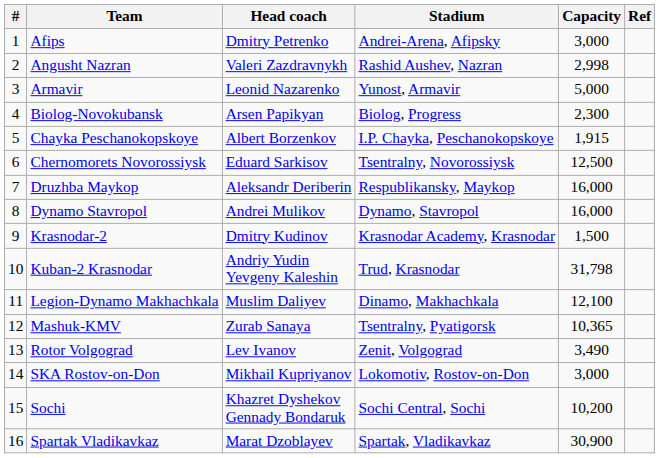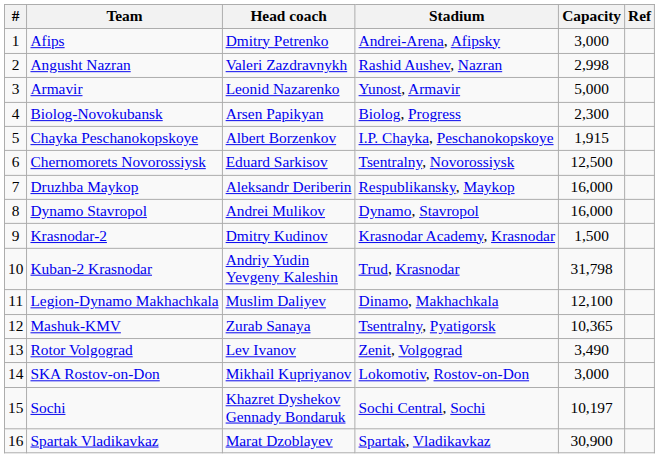 <table class="wikitable sortable" style="text-align:center">
 <tr>
 <th>#</th>
 <th>Team</th>
 <th>Head coach</th>
 <th>Stadium</th>
 <th>Capacity</th>
 <th>Ref</th>
 </tr>
 <tr>
 <td>1</td>
 <td align=left><a href='#'>Afips</a></td>
 <td align=left> <a href='#'>Dmitry Petrenko</a></td>
 <td align=left><a href='#'>Andrei-Arena</a>, <a href='#'>Afipsky</a></td>
 <td>3,000</td>
 <td></td>
 </tr>
 <tr>
 <td>2</td>
 <td align=left><a href='#'>Angusht Nazran</a></td>
 <td align=left> <a href='#'>Valeri Zazdravnykh</a></td>
 <td align=left><a href='#'>Rashid Aushev</a>, <a href='#'>Nazran</a></td>
 <td>2,998</td>
 <td></td>
 </tr>
 <tr>
 <td>3</td>
 <td align=left><a href='#'>Armavir</a></td>
 <td align=left> <a href='#'>Leonid Nazarenko</a></td>
 <td align=left><a href='#'>Yunost</a>, <a href='#'>Armavir</a></td>
 <td>5,000</td>
 <td></td>
 </tr>
 <tr>
 <td>4</td>
 <td align=left><a href='#'>Biolog-Novokubansk</a></td>
 <td align=left> <a href='#'>Arsen Papikyan</a></td>
 <td align=left><a href='#'>Biolog</a>, <a href='#'>Progress</a></td>
 <td>2,300</td>
 <td></td>
 </tr>
 <tr>
 <td>5</td>
 <td align=left><a href='#'>Chayka Peschanokopskoye</a></td>
 <td align=left> <a href='#'>Albert Borzenkov</a></td>
 <td align=left><a href='#'>I.P. Chayka</a>, <a href='#'>Peschanokopskoye</a></td>
 <td>1,915</td>
 <td></td>
 </tr>
 <tr>
 <td>6</td>
 <td align=left><a href='#'>Chernomorets Novorossiysk</a></td>
 <td align=left> <a href='#'>Eduard Sarkisov</a></td>
 <td align=left><a href='#'>Tsentralny</a>, <a href='#'>Novorossiysk</a></td>
 <td>12,500</td>
 <td></td>
 </tr>
 <tr>
 <td>7</td>
 <td align=left><a href='#'>Druzhba Maykop</a></td>
 <td align=left> <a href='#'>Aleksandr Deriberin</a></td>
 <td align=left><a href='#'>Respublikansky</a>, <a href='#'>Maykop</a></td>
 <td>16,000</td>
 <td></td>
 </tr>
 <tr>
 <td>8</td>
 <td align=left><a href='#'>Dynamo Stavropol</a></td>
 <td align=left> <a href='#'>Andrei Mulikov</a></td>
 <td align=left><a href='#'>Dynamo</a>, <a href='#'>Stavropol</a></td>
 <td>16,000</td>
 <td></td>
 </tr>
 <tr>
 <td>9</td>
 <td align=left><a href='#'>Krasnodar-2</a></td>
 <td align=left> <a href='#'>Dmitry Kudinov</a></td>
 <td align=left><a href='#'>Krasnodar Academy</a>, <a href='#'>Krasnodar</a></td>
 <td>1,500</td>
 <td></td>
 </tr>
 <tr>
 <td>10</td>
 <td align=left><a href='#'>Kuban-2 Krasnodar</a></td>
 <td align=left> <a href='#'>Andriy Yudin</a><br> <a href='#'>Yevgeny Kaleshin</a></td>
 <td align=left><a href='#'>Trud</a>, <a href='#'>Krasnodar</a></td>
 <td>31,798</td>
 <td></td>
 </tr>
 <tr>
 <td>11</td>
 <td align=left><a href='#'>Legion-Dynamo Makhachkala</a></td>
 <td align=left> <a href='#'>Muslim Daliyev</a></td>
 <td align=left><a href='#'>Dinamo</a>, <a href='#'>Makhachkala</a></td>
 <td>12,100</td>
 <td></td>
 </tr>
 <tr>
 <td>12</td>
 <td align=left><a href='#'>Mashuk-KMV</a></td>
 <td align=left> <a href='#'>Zurab Sanaya</a></td>
 <td align=left><a href='#'>Tsentralny</a>, <a href='#'>Pyatigorsk</a></td>
 <td>10,365</td>
 <td></td>
 </tr>
 <tr>
 <td>13</td>
 <td align=left><a href='#'>Rotor Volgograd</a></td>
 <td align=left> <a href='#'>Lev Ivanov</a></td>
 <td align=left><a href='#'>Zenit</a>, <a href='#'>Volgograd</a></td>
 <td>3,490</td>
 <td></td>
 </tr>
 <tr>
 <td>14</td>
 <td align=left><a href='#'>SKA Rostov-on-Don</a></td>
 <td align=left> <a href='#'>Mikhail Kupriyanov</a></td>
 <td align=left><a href='#'>Lokomotiv</a>, <a href='#'>Rostov-on-Don</a></td>
 <td>3,000</td>
 <td></td>
 </tr>
 <tr>
 <td>15</td>
 <td align=left><a href='#'>Sochi</a></td>
 <td align=left> <a href='#'>Khazret Dyshekov</a><br> <a href='#'>Gennady Bondaruk</a></td>
 <td align=left><a href='#'>Sochi Central</a>, <a href='#'>Sochi</a></td>
-<td>10,200</td>
+<td>10,197</td>
 <td></td>
 </tr>
 <tr>
 <td>16</td>
 <td align=left><a href='#'>Spartak Vladikavkaz</a></td>
 <td align=left> <a href='#'>Marat Dzoblayev</a></td>
 <td align=left><a href='#'>Spartak</a>, <a href='#'>Vladikavkaz</a></td>
 <td>30,900</td>
 <td></td>
 </tr>
 </table>
